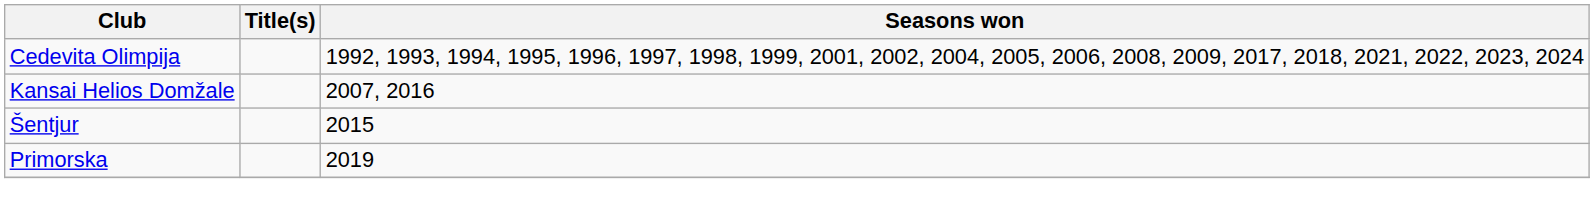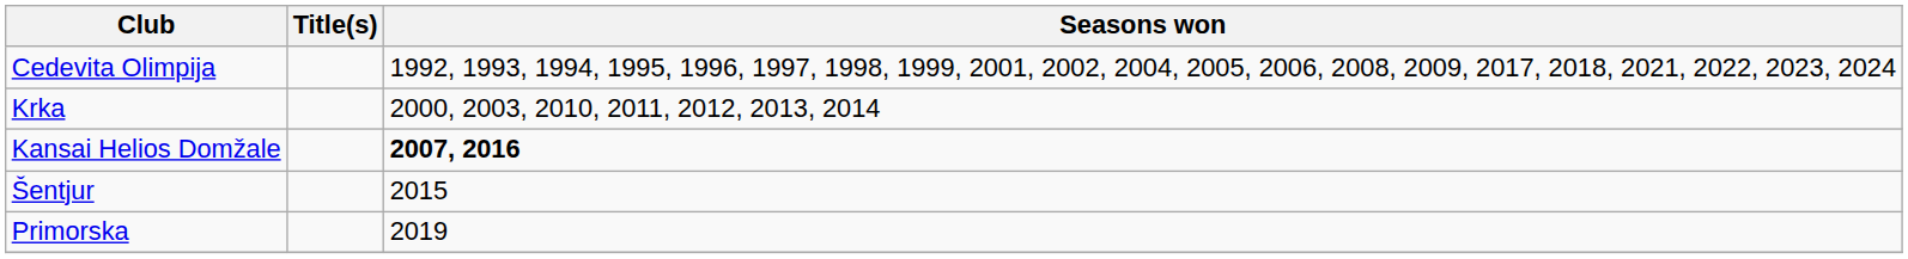 <table class="wikitable">
 <tr>
 <th>Club</th>
 <th>Title(s)</th>
 <th>Seasons won</th>
 </tr>
 <tr>
 <td><a href='#'>Cedevita Olimpija</a></td>
 <td></td>
 <td>1992, 1993, 1994, 1995, 1996, 1997, 1998, 1999, 2001, 2002, 2004, 2005, 2006, 2008, 2009, 2017, 2018, 2021, 2022, 2023, 2024</td>
 </tr>
 <tr>
+<td><a href='#'>Krka</a></td>
+<td></td>
+<td>2000, 2003, 2010, 2011, 2012, 2013, 2014</td>
+</tr>
+<tr>
 <td><a href='#'>Kansai Helios Domžale</a></td>
 <td></td>
-<td>2007, 2016</td>
+<td><strong>2007, 2016</strong></td>
 </tr>
 <tr>
 <td><a href='#'>Šentjur</a></td>
 <td></td>
 <td>2015</td>
 </tr>
 <tr>
 <td><a href='#'>Primorska</a></td>
 <td></td>
 <td>2019</td>
 </tr>
 <tr>
 </tr>
 </table>
